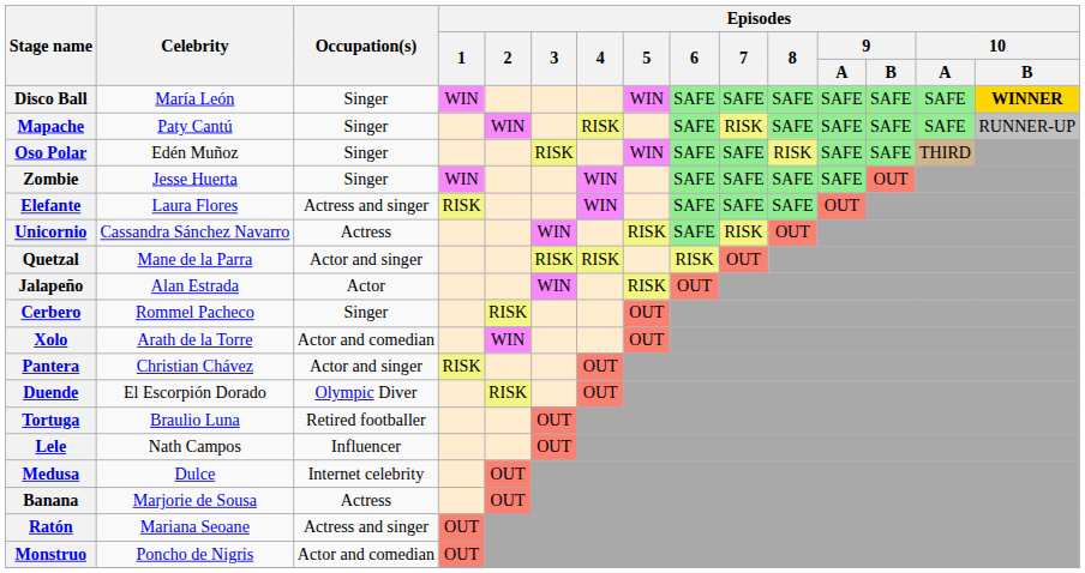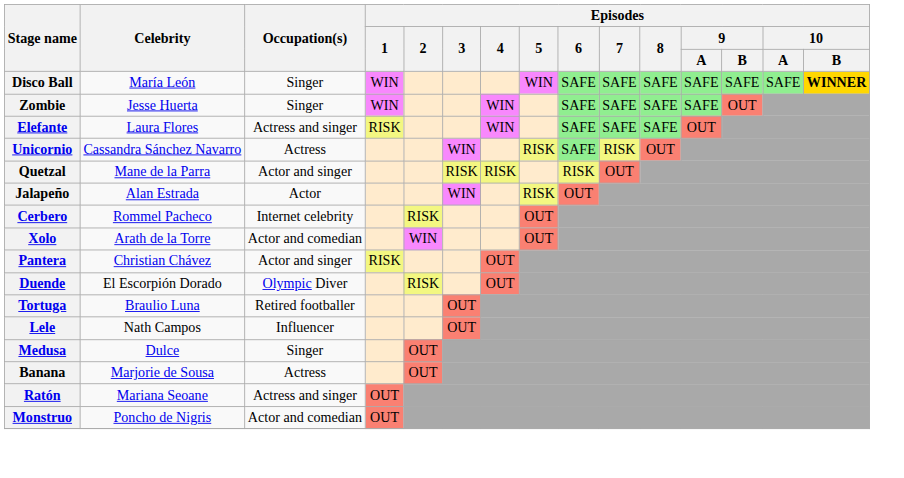 <table class="wikitable" style="text-align:center; ">
 <tr>
 <th rowspan="3">Stage name</th>
 <th rowspan="3">Celebrity</th>
 <th rowspan="3">Occupation(s)</th>
 <th colspan="12">Episodes</th>
 </tr>
 <tr>
 <th rowspan="2">1</th>
 <th rowspan="2">2</th>
 <th rowspan="2">3</th>
 <th rowspan="2">4</th>
 <th rowspan="2">5</th>
 <th rowspan="2">6</th>
 <th rowspan="2">7</th>
 <th rowspan="2">8</th>
 <th colspan="2">9</th>
 <th colspan="2">10</th>
 </tr>
 <tr>
 <th>A</th>
 <th>B</th>
 <th>A</th>
 <th>B</th>
 </tr>
 <tr>
 <th>Disco Ball</th>
 <td><a href='#'>María León</a></td>
 <td>Singer</td>
 <td bgcolor=#F888FD>WIN</td>
 <td bgcolor=#FFEBCD></td>
 <td bgcolor=#FFEBCD></td>
 <td bgcolor=#FFEBCD></td>
 <td bgcolor=#F888FD>WIN</td>
 <td bgcolor=lightgreen>SAFE</td>
 <td bgcolor=lightgreen>SAFE</td>
 <td bgcolor=lightgreen>SAFE</td>
 <td bgcolor=lightgreen>SAFE</td>
 <td bgcolor=lightgreen>SAFE</td>
 <td bgcolor=lightgreen>SAFE</td>
 <td bgcolor=gold><strong>WINNER</strong></td>
-</tr>
-<tr>
-<th><a href='#'>Mapache</a></th>
-<td><a href='#'>Paty Cantú</a></td>
-<td>Singer</td>
-<td bgcolor=#FFEBCD></td>
-<td bgcolor=#F888FD>WIN</td>
-<td bgcolor=#FFEBCD></td>
-<td bgcolor=#F3F781>RISK</td>
-<td bgcolor=#FFEBCD></td>
-<td bgcolor=lightgreen>SAFE</td>
-<td bgcolor=#F3F781>RISK</td>
-<td bgcolor=lightgreen>SAFE</td>
-<td bgcolor=lightgreen>SAFE</td>
-<td bgcolor=lightgreen>SAFE</td>
-<td bgcolor=lightgreen>SAFE</td>
-<td bgcolor=silver>RUNNER-UP</td>
-</tr>
-<tr>
-<th><a href='#'>Oso Polar</a></th>
-<td>Edén Muñoz</td>
-<td>Singer</td>
-<td bgcolor=#FFEBCD></td>
-<td bgcolor=#FFEBCD></td>
-<td bgcolor=#F3F781>RISK</td>
-<td bgcolor=#FFEBCD></td>
-<td bgcolor=#F888FD>WIN</td>
-<td bgcolor=lightgreen>SAFE</td>
-<td bgcolor=lightgreen>SAFE</td>
-<td bgcolor=#F3F781>RISK</td>
-<td bgcolor=lightgreen>SAFE</td>
-<td bgcolor=lightgreen>SAFE</td>
-<td bgcolor=tan>THIRD</td>
-<td colspan="1" bgcolor="darkgrey"></td>
 </tr>
 <tr>
 <th>Zombie</th>
 <td><a href='#'>Jesse Huerta</a></td>
 <td>Singer</td>
 <td bgcolor=#F888FD>WIN</td>
 <td bgcolor=#FFEBCD></td>
 <td bgcolor=#FFEBCD></td>
 <td bgcolor=#F888FD>WIN</td>
 <td bgcolor=#FFEBCD></td>
 <td bgcolor=lightgreen>SAFE</td>
 <td bgcolor=lightgreen>SAFE</td>
 <td bgcolor=lightgreen>SAFE</td>
 <td bgcolor=lightgreen>SAFE</td>
 <td bgcolor=salmon>OUT</td>
 <td colspan="2" bgcolor="darkgrey"></td>
 </tr>
 <tr>
 <th><a href='#'>Elefante</a></th>
 <td><a href='#'>Laura Flores</a></td>
 <td>Actress and singer</td>
 <td bgcolor=#F3F781>RISK</td>
 <td bgcolor=#FFEBCD></td>
 <td bgcolor=#FFEBCD></td>
 <td bgcolor=#F888FD>WIN</td>
 <td bgcolor=#FFEBCD></td>
 <td bgcolor=lightgreen>SAFE</td>
 <td bgcolor=lightgreen>SAFE</td>
 <td bgcolor=lightgreen>SAFE</td>
 <td bgcolor=salmon>OUT</td>
 <td colspan="3" bgcolor="darkgrey"></td>
 </tr>
 <tr>
 <th><a href='#'>Unicornio</a></th>
 <td><a href='#'>Cassandra Sánchez Navarro</a></td>
 <td>Actress</td>
 <td bgcolor=#FFEBCD></td>
 <td bgcolor=#FFEBCD></td>
 <td bgcolor=#F888FD>WIN</td>
 <td bgcolor=#FFEBCD></td>
 <td bgcolor=#F3F781>RISK</td>
 <td bgcolor=lightgreen>SAFE</td>
 <td bgcolor=#F3F781>RISK</td>
 <td bgcolor=salmon>OUT</td>
 <td colspan="4" bgcolor="darkgrey"></td>
 </tr>
 <tr>
 <th>Quetzal</th>
 <td><a href='#'>Mane de la Parra</a></td>
 <td>Actor and singer</td>
 <td bgcolor=#FFEBCD></td>
 <td bgcolor=#FFEBCD></td>
 <td bgcolor=#F3F781>RISK</td>
 <td bgcolor=#F3F781>RISK</td>
 <td bgcolor=#FFEBCD></td>
 <td bgcolor=#F3F781>RISK</td>
 <td bgcolor=salmon>OUT</td>
 <td colspan="5" bgcolor="darkgrey"></td>
 </tr>
 <tr>
 <th>Jalapeño</th>
 <td><a href='#'>Alan Estrada</a></td>
 <td>Actor</td>
 <td bgcolor=#FFEBCD></td>
 <td bgcolor=#FFEBCD></td>
 <td bgcolor=#F888FD>WIN</td>
 <td bgcolor=#FFEBCD></td>
 <td bgcolor=#F3F781>RISK</td>
 <td bgcolor=salmon>OUT</td>
 <td colspan="6" bgcolor="darkgrey"></td>
 </tr>
 <tr>
 <th><a href='#'>Cerbero</a></th>
 <td><a href='#'>Rommel Pacheco</a></td>
-<td>Singer</td>
+<td>Internet celebrity</td>
 <td bgcolor=#FFEBCD></td>
 <td bgcolor=#F3F781>RISK</td>
 <td bgcolor=#FFEBCD></td>
 <td bgcolor=#FFEBCD></td>
 <td bgcolor=salmon>OUT</td>
 <td colspan="7" bgcolor="darkgrey"></td>
 </tr>
 <tr>
 <th><a href='#'>Xolo</a></th>
 <td><a href='#'>Arath de la Torre</a></td>
 <td>Actor and comedian</td>
 <td bgcolor=#FFEBCD></td>
 <td bgcolor=#F888FD>WIN</td>
 <td bgcolor=#FFEBCD></td>
 <td bgcolor=#FFEBCD></td>
 <td bgcolor=salmon>OUT</td>
 <td colspan="7" bgcolor="darkgrey"></td>
 </tr>
 <tr>
 <th><a href='#'>Pantera</a></th>
 <td><a href='#'>Christian Chávez</a></td>
 <td>Actor and singer</td>
 <td bgcolor=#F3F781>RISK</td>
 <td bgcolor=#FFEBCD></td>
 <td bgcolor=#FFEBCD></td>
 <td bgcolor=salmon>OUT</td>
 <td colspan="8" bgcolor="darkgrey"></td>
 </tr>
 <tr>
 <th><a href='#'>Duende</a></th>
 <td>El Escorpión Dorado</td>
 <td><a href='#'>Olympic</a> Diver</td>
 <td bgcolor=#FFEBCD></td>
 <td bgcolor=#F3F781>RISK</td>
 <td bgcolor=#FFEBCD></td>
 <td bgcolor=salmon>OUT</td>
 <td colspan="8" bgcolor="darkgrey"></td>
 </tr>
 <tr>
 <th><a href='#'>Tortuga</a></th>
 <td><a href='#'>Braulio Luna</a></td>
 <td>Retired footballer</td>
 <td bgcolor=#FFEBCD></td>
 <td bgcolor=#FFEBCD></td>
 <td bgcolor=salmon>OUT</td>
 <td colspan="9" bgcolor="darkgrey"></td>
 </tr>
 <tr>
 <th><a href='#'>Lele</a></th>
 <td>Nath Campos</td>
 <td>Influencer</td>
 <td bgcolor=#FFEBCD></td>
 <td bgcolor=#FFEBCD></td>
 <td bgcolor=salmon>OUT</td>
 <td colspan="9" bgcolor="darkgrey"></td>
 </tr>
 <tr>
 <th><a href='#'>Medusa</a></th>
 <td><a href='#'>Dulce</a></td>
-<td>Internet celebrity</td>
+<td>Singer</td>
 <td bgcolor=#FFEBCD></td>
 <td bgcolor=salmon>OUT</td>
 <td colspan="10" bgcolor="darkgrey"></td>
 </tr>
 <tr>
 <th>Banana</th>
 <td><a href='#'>Marjorie de Sousa</a></td>
 <td>Actress</td>
 <td bgcolor=#FFEBCD></td>
 <td bgcolor=salmon>OUT</td>
 <td colspan="10" bgcolor="darkgrey"></td>
 </tr>
 <tr>
 <th><a href='#'>Ratón</a></th>
 <td><a href='#'>Mariana Seoane</a></td>
 <td>Actress and singer</td>
 <td bgcolor=salmon>OUT</td>
 <td colspan="11" bgcolor="darkgrey"></td>
 </tr>
 <tr>
 <th><a href='#'>Monstruo</a></th>
 <td><a href='#'>Poncho de Nigris</a></td>
 <td>Actor and comedian</td>
 <td bgcolor=salmon>OUT</td>
 <td colspan="11" bgcolor="darkgrey"></td>
 </tr>
 <tr>
 </tr>
 </table>
